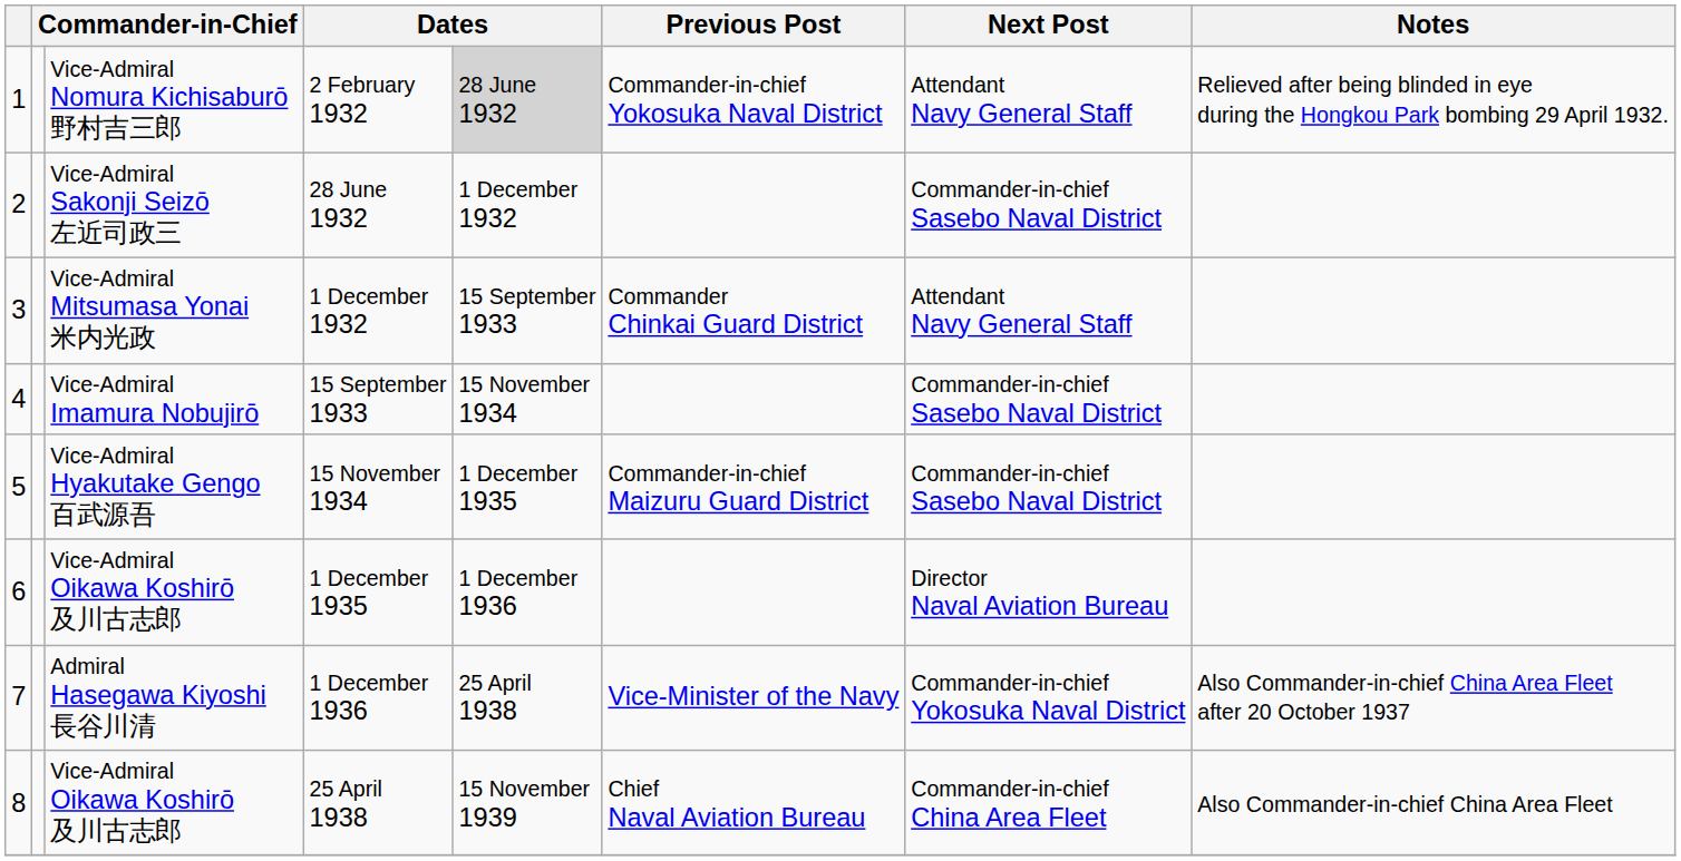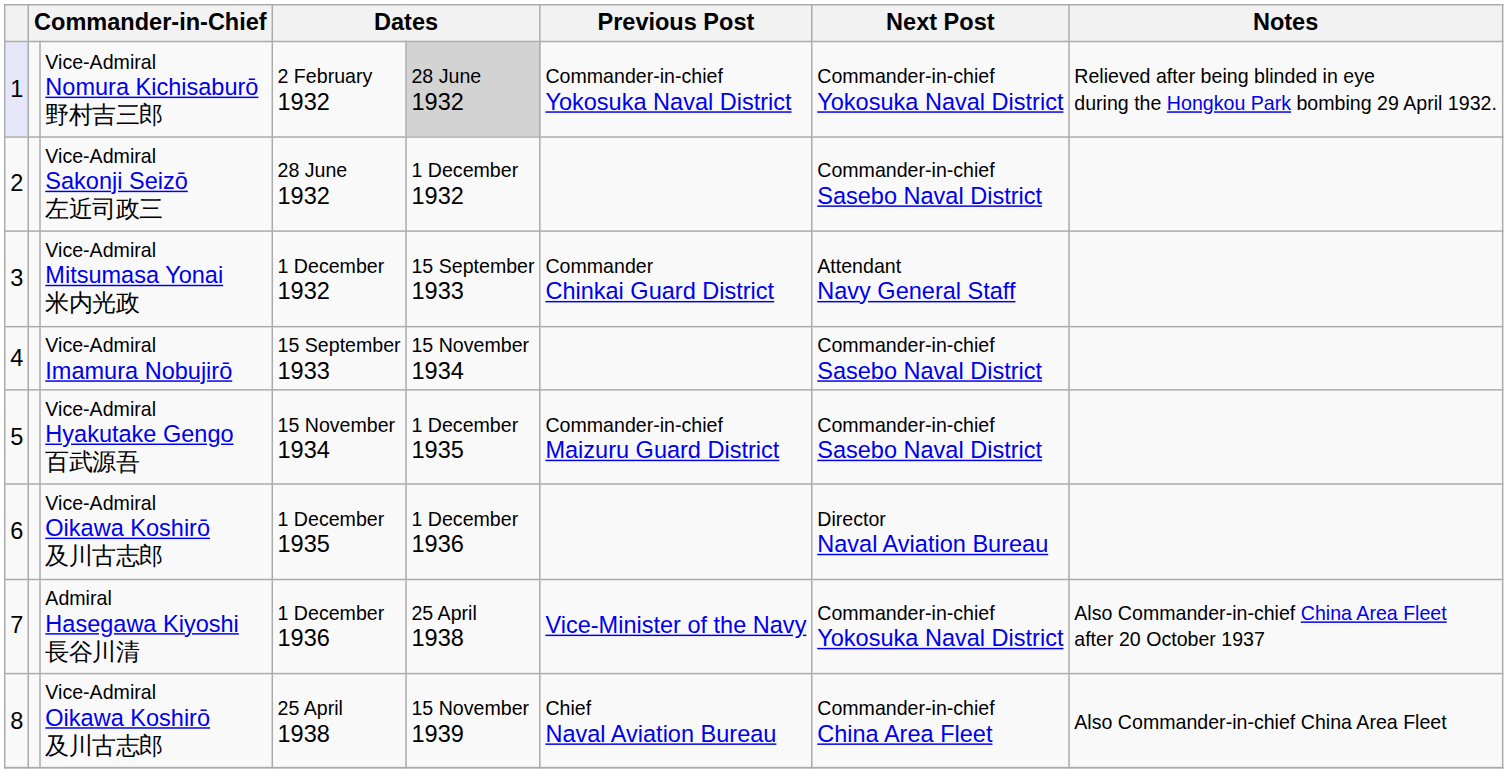 <table class=wikitable>
 <tr>
 <th></th>
 <th colspan="2">Commander-in-Chief</th>
 <th colspan="2">Dates</th>
 <th>Previous Post</th>
 <th>Next Post</th>
 <th>Notes</th>
 </tr>
 <tr>
-<td>1</td>
+<td style="background: lavender;">1</td>
 <td></td>
 <td><small>Vice-Admiral</small><br><a href='#'>Nomura Kichisaburō</a><br>野村吉三郎</td>
 <td><small>2 February</small><br>1932</td>
 <td style="background: lightgrey;"><small>28 June</small><br>1932</td>
 <td><small>Commander-in-chief</small><br><a href='#'>Yokosuka Naval District</a></td>
-<td><small>Attendant</small><br><a href='#'>Navy General Staff</a></td>
+<td><small>Commander-in-chief</small><br><a href='#'>Yokosuka Naval District</a></td>
 <td><small>Relieved after being blinded in eye<br>during the <a href='#'>Hongkou Park</a> bombing 29 April 1932.</small></td>
 </tr>
 <tr>
 <td>2</td>
 <td></td>
 <td><small>Vice-Admiral</small><br><a href='#'>Sakonji Seizō</a><br>左近司政三</td>
 <td><small>28 June</small><br>1932</td>
 <td><small>1 December</small><br>1932</td>
 <td></td>
 <td><small>Commander-in-chief</small><br><a href='#'>Sasebo Naval District</a></td>
 <td></td>
 </tr>
 <tr>
 <td>3</td>
 <td></td>
 <td><small>Vice-Admiral</small><br><a href='#'>Mitsumasa Yonai</a><br>米内光政</td>
 <td><small>1 December</small><br>1932</td>
 <td><small>15 September</small><br>1933</td>
 <td><small>Commander</small><br><a href='#'>Chinkai Guard District</a></td>
 <td><small>Attendant</small><br><a href='#'>Navy General Staff</a></td>
 <td></td>
 </tr>
 <tr>
 <td>4</td>
 <td></td>
 <td><small>Vice-Admiral</small><br><a href='#'>Imamura Nobujirō</a><br></td>
 <td><small>15 September</small><br>1933</td>
 <td><small>15 November</small><br>1934</td>
 <td></td>
 <td><small>Commander-in-chief</small><br><a href='#'>Sasebo Naval District</a></td>
 <td></td>
 </tr>
 <tr>
 <td>5</td>
 <td></td>
 <td><small>Vice-Admiral</small><br><a href='#'>Hyakutake Gengo</a><br>百武源吾</td>
 <td><small>15 November</small><br>1934</td>
 <td><small>1 December</small><br>1935</td>
 <td><small>Commander-in-chief</small><br><a href='#'>Maizuru Guard District</a></td>
 <td><small>Commander-in-chief</small><br><a href='#'>Sasebo Naval District</a></td>
 <td></td>
 </tr>
 <tr>
 <td>6</td>
 <td></td>
 <td><small>Vice-Admiral</small><br><a href='#'>Oikawa Koshirō</a><br>及川古志郎</td>
 <td><small>1 December</small><br>1935</td>
 <td><small>1 December</small><br>1936</td>
 <td></td>
 <td><small>Director</small><br><a href='#'>Naval Aviation Bureau</a></td>
 <td></td>
 </tr>
 <tr>
 <td>7</td>
 <td></td>
 <td><small>Admiral</small><br><a href='#'>Hasegawa Kiyoshi</a><br>長谷川清</td>
 <td><small>1 December</small><br>1936</td>
 <td><small>25 April</small><br>1938</td>
 <td><a href='#'>Vice-Minister of the Navy</a></td>
 <td><small>Commander-in-chief</small><br><a href='#'>Yokosuka Naval District</a></td>
 <td><small>Also Commander-in-chief <a href='#'>China Area Fleet</a><br>after 20 October 1937</small></td>
 </tr>
 <tr>
 <td>8</td>
 <td></td>
 <td><small>Vice-Admiral</small><br><a href='#'>Oikawa Koshirō</a><br>及川古志郎</td>
 <td><small>25 April</small><br>1938</td>
 <td><small>15 November</small><br>1939</td>
 <td><small>Chief</small><br><a href='#'>Naval Aviation Bureau</a></td>
 <td><small>Commander-in-chief</small><br><a href='#'>China Area Fleet</a></td>
 <td><small>Also Commander-in-chief China Area Fleet</small></td>
 </tr>
 <tr>
 </tr>
 </table>
